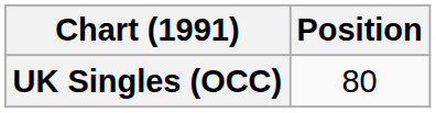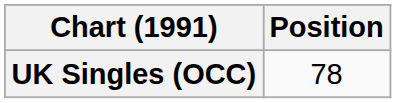 <table class="wikitable plainrowheaders" style="text-align:center">
 <tr>
 <th>Chart (1991)</th>
 <th>Position</th>
 </tr>
 <tr>
 <th scope="row">UK Singles (OCC)</th>
-<td>80</td>
+<td>78</td>
 </tr>
 </table>
